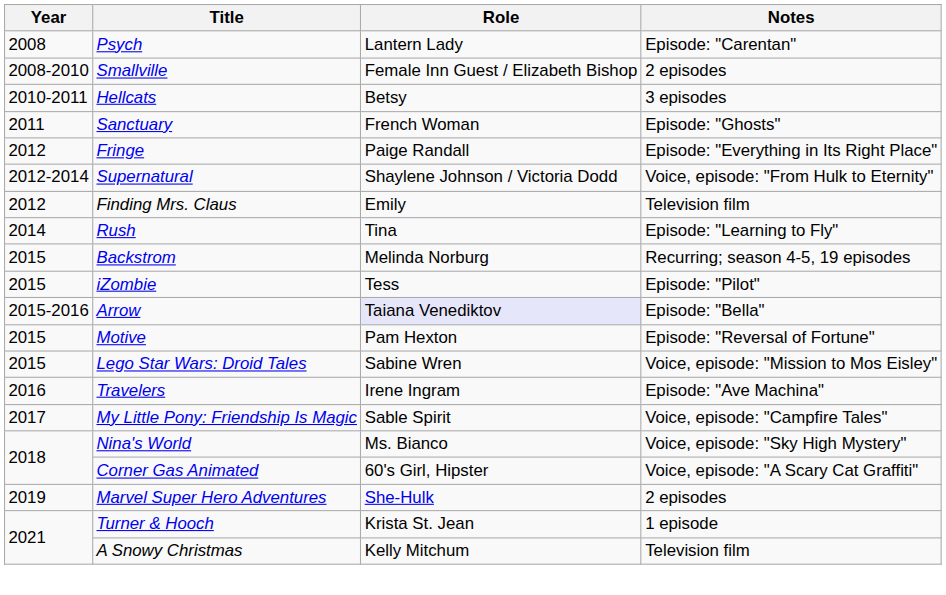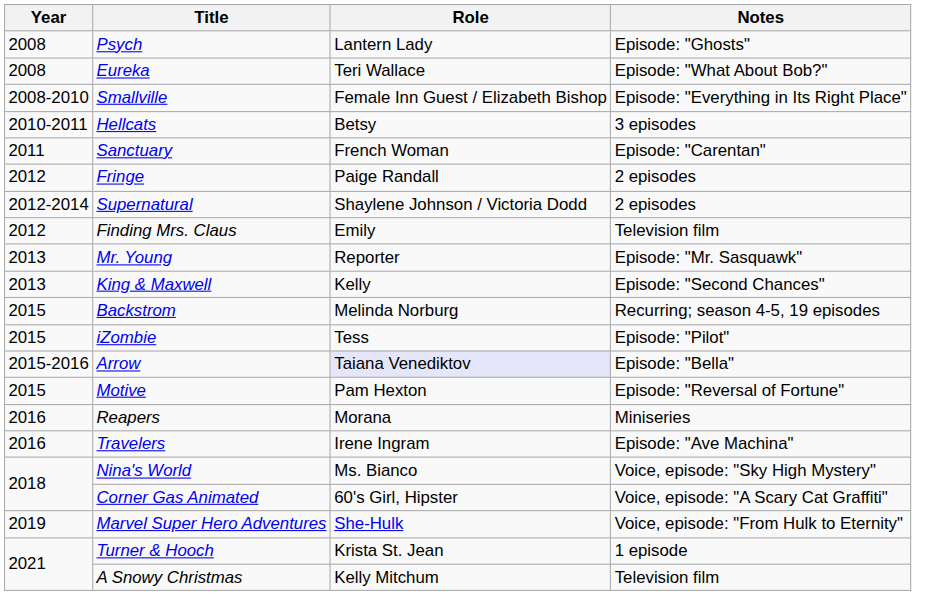 <table class="wikitable sortable">
 <tr>
 <th>Year</th>
 <th>Title</th>
 <th>Role</th>
 <th scope="col" class="unsortable">Notes</th>
 </tr>
 <tr>
 <td>2008</td>
 <td><em><a href='#'>Psych</a></em></td>
 <td>Lantern Lady</td>
-<td>Episode: "Carentan"</td>
+<td>Episode: "Ghosts"</td>
+</tr>
+<tr>
+<td>2008</td>
+<td><em><a href='#'>Eureka</a></em></td>
+<td>Teri Wallace</td>
+<td>Episode: "What About Bob?"</td>
 </tr>
 <tr>
 <td>2008-2010</td>
 <td><em><a href='#'>Smallville</a></em></td>
 <td>Female Inn Guest / Elizabeth Bishop</td>
-<td>2 episodes</td>
+<td>Episode: "Everything in Its Right Place"</td>
 </tr>
 <tr>
 <td>2010-2011</td>
 <td><em><a href='#'>Hellcats</a></em></td>
 <td>Betsy</td>
 <td>3 episodes</td>
 </tr>
 <tr>
 <td>2011</td>
 <td><em><a href='#'>Sanctuary</a></em></td>
 <td>French Woman</td>
-<td>Episode: "Ghosts"</td>
+<td>Episode: "Carentan"</td>
 </tr>
 <tr>
 <td>2012</td>
 <td><em><a href='#'>Fringe</a></em></td>
 <td>Paige Randall</td>
-<td>Episode: "Everything in Its Right Place"</td>
+<td>2 episodes</td>
 </tr>
 <tr>
 <td>2012-2014</td>
 <td><em><a href='#'>Supernatural</a></em></td>
 <td>Shaylene Johnson / Victoria Dodd</td>
-<td>Voice, episode: "From Hulk to Eternity"</td>
+<td>2 episodes</td>
 </tr>
 <tr>
 <td>2012</td>
 <td><em>Finding Mrs. Claus</em></td>
 <td>Emily</td>
 <td>Television film</td>
 </tr>
 <tr>
-<td>2014</td>
-<td><em><a href='#'>Rush</a></em></td>
-<td>Tina</td>
-<td>Episode: "Learning to Fly"</td>
+<td>2013</td>
+<td><em><a href='#'>Mr. Young</a></em></td>
+<td>Reporter</td>
+<td>Episode: "Mr. Sasquawk"</td>
+</tr>
+<tr>
+<td>2013</td>
+<td><em><a href='#'>King & Maxwell</a></em></td>
+<td>Kelly</td>
+<td>Episode: "Second Chances"</td>
 </tr>
 <tr>
 <td>2015</td>
 <td><em><a href='#'>Backstrom</a></em></td>
 <td>Melinda Norburg</td>
 <td>Recurring; season 4-5, 19 episodes</td>
 </tr>
 <tr>
 <td>2015</td>
 <td><em><a href='#'>iZombie</a></em></td>
 <td>Tess</td>
 <td>Episode: "Pilot"</td>
 </tr>
 <tr>
 <td>2015-2016</td>
 <td><em><a href='#'>Arrow</a></em></td>
 <td style="background: lavender;">Taiana Venediktov</td>
 <td>Episode: "Bella"</td>
 </tr>
 <tr>
 <td>2015</td>
 <td><em><a href='#'>Motive</a></em></td>
 <td>Pam Hexton</td>
 <td>Episode: "Reversal of Fortune"</td>
 </tr>
 <tr>
-<td>2015</td>
-<td><em><a href='#'>Lego Star Wars: Droid Tales</a></em></td>
-<td>Sabine Wren</td>
-<td>Voice, episode: "Mission to Mos Eisley"</td>
+<td>2016</td>
+<td><em>Reapers</em></td>
+<td>Morana</td>
+<td>Miniseries</td>
 </tr>
 <tr>
 <td>2016</td>
 <td><em><a href='#'>Travelers</a></em></td>
 <td>Irene Ingram</td>
 <td>Episode: "Ave Machina"</td>
-</tr>
-<tr>
-<td>2017</td>
-<td><em><a href='#'>My Little Pony: Friendship Is Magic</a></em></td>
-<td>Sable Spirit</td>
-<td>Voice, episode: "Campfire Tales"</td>
 </tr>
 <tr>
 <td rowspan="2">2018</td>
 <td><em><a href='#'>Nina's World</a></em></td>
 <td>Ms. Bianco</td>
 <td>Voice, episode: "Sky High Mystery"</td>
 </tr>
 <tr>
 <td><em><a href='#'>Corner Gas Animated</a></em></td>
 <td>60's Girl, Hipster</td>
 <td>Voice, episode: "A Scary Cat Graffiti"</td>
 </tr>
 <tr>
 <td>2019</td>
 <td><em><a href='#'>Marvel Super Hero Adventures</a></em></td>
 <td><a href='#'>She-Hulk</a></td>
-<td>2 episodes</td>
+<td>Voice, episode: "From Hulk to Eternity"</td>
 </tr>
 <tr>
 <td rowspan=2>2021</td>
 <td><em><a href='#'>Turner & Hooch</a></em></td>
 <td>Krista St. Jean</td>
 <td>1 episode</td>
 </tr>
 <tr>
 <td><em>A Snowy Christmas</em></td>
 <td>Kelly Mitchum</td>
 <td>Television film</td>
 </tr>
 </table>
